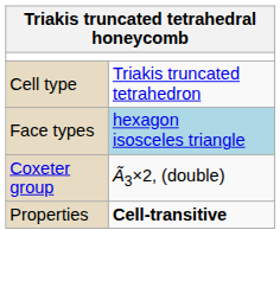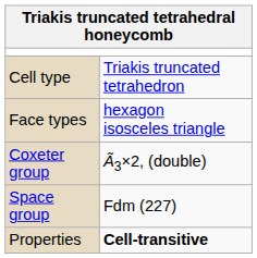 <table class="wikitable" align="right" style="margin-left:10px" width="250">
 <tr>
 <th bgcolor=#e7dcc3 colspan=2>Triakis truncated tetrahedral honeycomb</th>
 </tr>
 <tr>
 <td bgcolor=#ffffff align=center colspan=2></td>
 </tr>
 <tr>
 <td bgcolor=#e7dcc3>Cell type</td>
 <td><a href='#'>Triakis truncated tetrahedron</a></td>
 </tr>
 <tr>
 <td bgcolor=#e7dcc3>Face types</td>
-<td style="background: lightblue;"><a href='#'>hexagon</a><br><a href='#'>isosceles triangle</a></td>
+<td><a href='#'>hexagon</a><br><a href='#'>isosceles triangle</a></td>
 </tr>
 <tr>
 <td bgcolor=#e7dcc3><a href='#'>Coxeter group</a></td>
 <td><em>Ã</em><sub>3</sub>×2,  (double)</td>
 </tr>
 <tr>
+<td bgcolor=#e7dcc3><a href='#'>Space group</a></td>
+<td>Fdm (227)</td>
+</tr>
+<tr>
 <td bgcolor=#e7dcc3>Properties</td>
 <td><strong>Cell-transitive</strong></td>
 </tr>
 </table>
